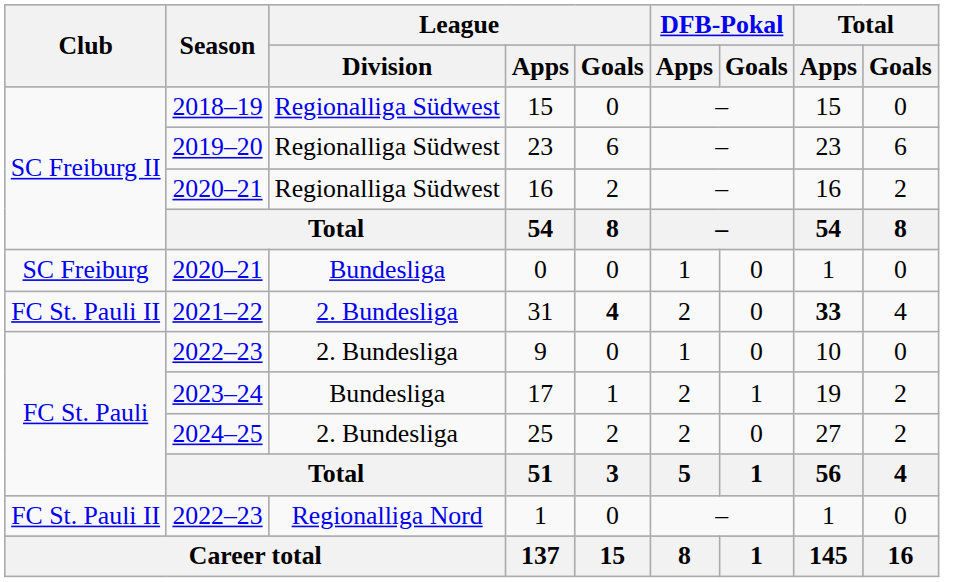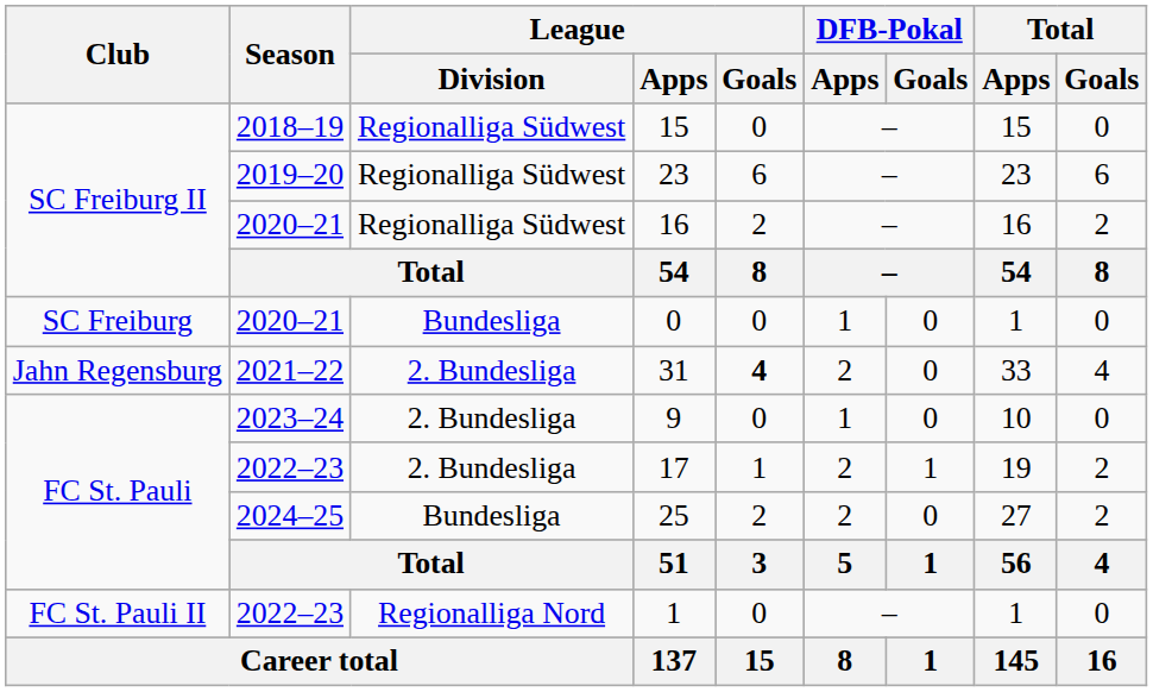 <table class=wikitable style=text-align:center>
 <tr>
 <th rowspan="2">Club</th>
 <th rowspan="2">Season</th>
 <th colspan="3">League</th>
 <th colspan="2"><a href='#'>DFB-Pokal</a></th>
 <th colspan="2">Total</th>
 </tr>
 <tr>
 <th>Division</th>
 <th>Apps</th>
 <th>Goals</th>
 <th>Apps</th>
 <th>Goals</th>
 <th>Apps</th>
 <th>Goals</th>
 </tr>
 <tr>
 <td rowspan="4"><a href='#'>SC Freiburg II</a></td>
 <td><a href='#'>2018–19</a></td>
 <td><a href='#'>Regionalliga Südwest</a></td>
 <td>15</td>
 <td>0</td>
 <td colspan="2">–</td>
 <td>15</td>
 <td>0</td>
 </tr>
 <tr>
 <td><a href='#'>2019–20</a></td>
 <td>Regionalliga Südwest</td>
 <td>23</td>
 <td>6</td>
 <td colspan="2">–</td>
 <td>23</td>
 <td>6</td>
 </tr>
 <tr>
 <td><a href='#'>2020–21</a></td>
 <td>Regionalliga Südwest</td>
 <td>16</td>
 <td>2</td>
 <td colspan="2">–</td>
 <td>16</td>
 <td>2</td>
 </tr>
 <tr>
 <th colspan="2">Total</th>
 <th>54</th>
 <th>8</th>
 <th colspan="2">–</th>
 <th>54</th>
 <th>8</th>
 </tr>
 <tr>
 <td rowspan="1"><a href='#'>SC Freiburg</a></td>
 <td><a href='#'>2020–21</a></td>
 <td><a href='#'>Bundesliga</a></td>
 <td>0</td>
 <td>0</td>
 <td>1</td>
 <td>0</td>
 <td>1</td>
 <td>0</td>
 </tr>
 <tr>
-<td rowspan="1"><a href='#'>FC St. Pauli II</a></td>
+<td rowspan="1"><a href='#'>Jahn Regensburg</a></td>
 <td><a href='#'>2021–22</a></td>
 <td><a href='#'>2. Bundesliga</a></td>
 <td>31</td>
 <td><strong>4</strong></td>
 <td>2</td>
 <td>0</td>
-<td><strong>33</strong></td>
+<td>33</td>
 <td>4</td>
 </tr>
 <tr>
 <td rowspan="4"><a href='#'>FC St. Pauli</a></td>
-<td><a href='#'>2022–23</a></td>
+<td><a href='#'>2023–24</a></td>
 <td>2. Bundesliga</td>
 <td>9</td>
 <td>0</td>
 <td>1</td>
 <td>0</td>
 <td>10</td>
 <td>0</td>
 </tr>
 <tr>
-<td><a href='#'>2023–24</a></td>
-<td>Bundesliga</td>
+<td><a href='#'>2022–23</a></td>
+<td>2. Bundesliga</td>
 <td>17</td>
 <td>1</td>
 <td>2</td>
 <td>1</td>
 <td>19</td>
 <td>2</td>
 </tr>
 <tr>
 <td><a href='#'>2024–25</a></td>
-<td>2. Bundesliga</td>
+<td>Bundesliga</td>
 <td>25</td>
 <td>2</td>
 <td>2</td>
 <td>0</td>
 <td>27</td>
 <td>2</td>
 </tr>
 <tr>
 <th colspan="2">Total</th>
 <th>51</th>
 <th>3</th>
 <th>5</th>
 <th>1</th>
 <th>56</th>
 <th>4</th>
 </tr>
 <tr>
 <td rowspan="1"><a href='#'>FC St. Pauli II</a></td>
 <td><a href='#'>2022–23</a></td>
 <td><a href='#'>Regionalliga Nord</a></td>
 <td>1</td>
 <td>0</td>
 <td colspan="2">–</td>
 <td>1</td>
 <td>0</td>
 </tr>
 <tr>
 <th colspan="3">Career total</th>
 <th>137</th>
 <th>15</th>
 <th>8</th>
 <th>1</th>
 <th>145</th>
 <th>16</th>
 </tr>
 </table>
